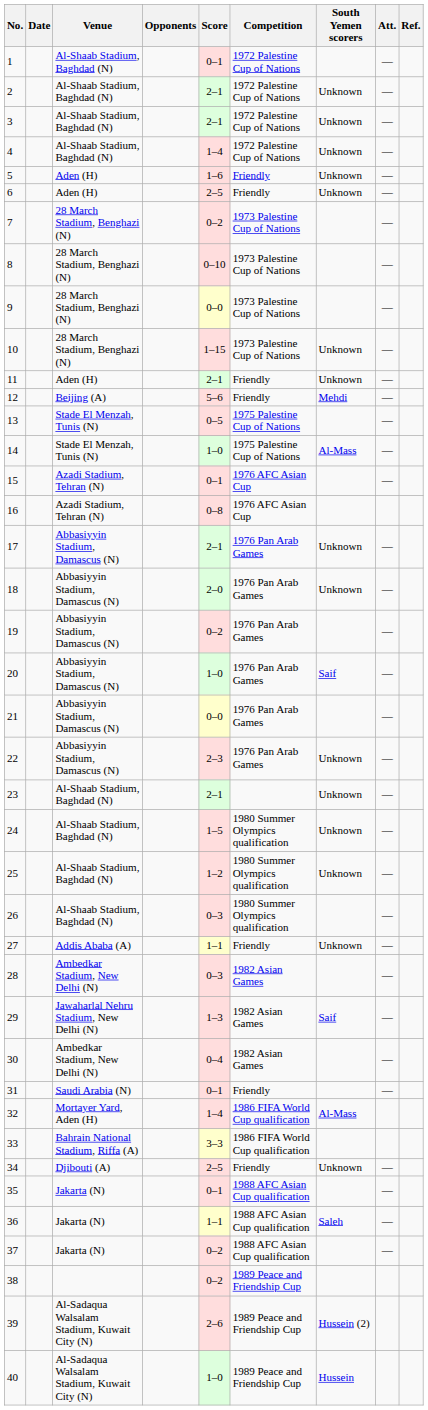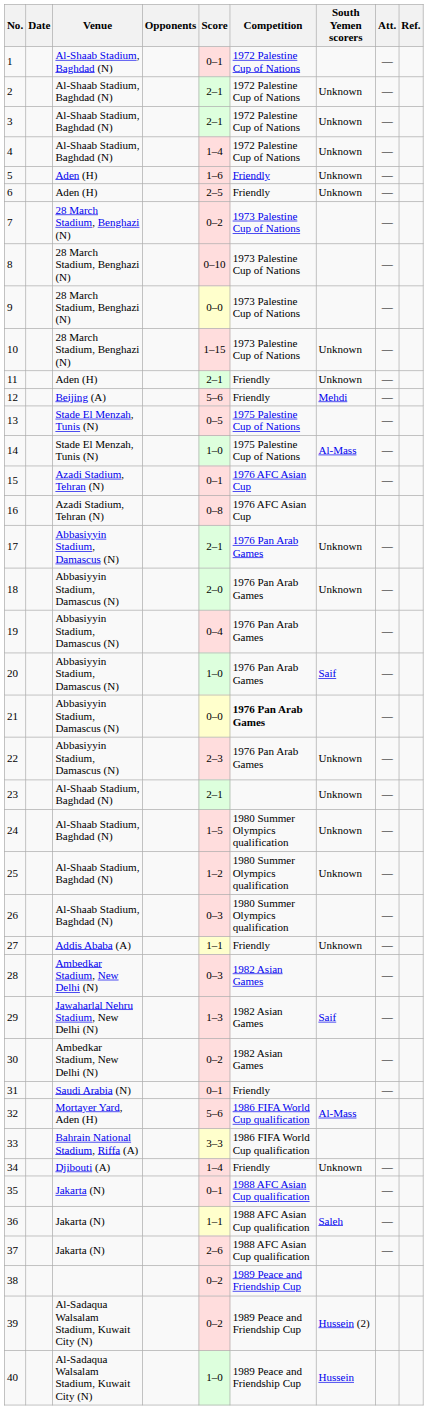 <table class="wikitable sortable">
 <tr>
 <th>No.</th>
 <th>Date</th>
 <th>Venue</th>
 <th>Opponents</th>
 <th>Score</th>
 <th>Competition</th>
 <th class=unsortable>South Yemen scorers</th>
 <th>Att.</th>
 <th class=unsortable>Ref.</th>
 </tr>
 <tr>
 <td>1</td>
 <td></td>
 <td><a href='#'>Al-Shaab Stadium</a>, <a href='#'>Baghdad</a> (N)</td>
 <td></td>
 <td align=center bgcolor=#ffdddd>0–1</td>
 <td><a href='#'>1972 Palestine Cup of Nations</a></td>
 <td></td>
 <td align=center>—</td>
 <td></td>
 </tr>
 <tr>
 <td>2</td>
 <td></td>
 <td>Al-Shaab Stadium, Baghdad (N)</td>
 <td></td>
 <td align=center bgcolor=#ddffdd>2–1</td>
 <td>1972 Palestine Cup of Nations</td>
 <td>Unknown</td>
 <td align=center>—</td>
 <td></td>
 </tr>
 <tr>
 <td>3</td>
 <td></td>
 <td>Al-Shaab Stadium, Baghdad (N)</td>
 <td></td>
 <td align=center bgcolor=#ddffdd>2–1</td>
 <td>1972 Palestine Cup of Nations</td>
 <td>Unknown</td>
 <td align=center>—</td>
 <td></td>
 </tr>
 <tr>
 <td>4</td>
 <td></td>
 <td>Al-Shaab Stadium, Baghdad (N)</td>
 <td></td>
 <td align=center bgcolor=#ffdddd>1–4</td>
 <td>1972 Palestine Cup of Nations</td>
 <td>Unknown</td>
 <td align=center>—</td>
 <td></td>
 </tr>
 <tr>
 <td>5</td>
 <td></td>
 <td><a href='#'>Aden</a> (H)</td>
 <td></td>
 <td align=center bgcolor=#ffdddd>1–6</td>
 <td><a href='#'>Friendly</a></td>
 <td>Unknown</td>
 <td align=center>—</td>
 <td></td>
 </tr>
 <tr>
 <td>6</td>
 <td></td>
 <td>Aden (H)</td>
 <td></td>
 <td align=center bgcolor=#ffdddd>2–5</td>
 <td>Friendly</td>
 <td>Unknown</td>
 <td align=center>—</td>
 <td></td>
 </tr>
 <tr>
 <td>7</td>
 <td></td>
 <td><a href='#'>28 March Stadium</a>, <a href='#'>Benghazi</a> (N)</td>
 <td></td>
 <td align=center bgcolor=#ffdddd>0–2</td>
 <td><a href='#'>1973 Palestine Cup of Nations</a></td>
 <td></td>
 <td align=center>—</td>
 <td></td>
 </tr>
 <tr>
 <td>8</td>
 <td></td>
 <td>28 March Stadium, Benghazi (N)</td>
 <td></td>
 <td align=center bgcolor=#ffdddd>0–10</td>
 <td>1973 Palestine Cup of Nations</td>
 <td></td>
 <td align=center>—</td>
 <td></td>
 </tr>
 <tr>
 <td>9</td>
 <td></td>
 <td>28 March Stadium, Benghazi (N)</td>
 <td></td>
 <td align=center bgcolor=#ffffcc>0–0</td>
 <td>1973 Palestine Cup of Nations</td>
 <td></td>
 <td align=center>—</td>
 <td></td>
 </tr>
 <tr>
 <td>10</td>
 <td></td>
 <td>28 March Stadium, Benghazi (N)</td>
 <td></td>
 <td align=center bgcolor=#ffdddd>1–15</td>
 <td>1973 Palestine Cup of Nations</td>
 <td>Unknown</td>
 <td align=center>—</td>
 <td></td>
 </tr>
 <tr>
 <td>11</td>
 <td></td>
 <td>Aden (H)</td>
 <td></td>
 <td align=center bgcolor=#ddffdd>2–1</td>
 <td>Friendly</td>
 <td>Unknown</td>
 <td align=center>—</td>
 <td></td>
 </tr>
 <tr>
 <td>12</td>
 <td></td>
 <td><a href='#'>Beijing</a> (A)</td>
 <td></td>
 <td align=center bgcolor=#ffdddd>5–6</td>
 <td>Friendly</td>
 <td><a href='#'>Mehdi</a></td>
 <td align=center>—</td>
 <td></td>
 </tr>
 <tr>
 <td>13</td>
 <td></td>
 <td><a href='#'>Stade El Menzah</a>, <a href='#'>Tunis</a> (N)</td>
 <td></td>
 <td align=center bgcolor=#ffdddd>0–5</td>
 <td><a href='#'>1975 Palestine Cup of Nations</a></td>
 <td></td>
 <td align=center>—</td>
 <td></td>
 </tr>
 <tr>
 <td>14</td>
 <td></td>
 <td>Stade El Menzah, Tunis (N)</td>
 <td></td>
 <td align=center bgcolor=#ddffdd>1–0</td>
 <td>1975 Palestine Cup of Nations</td>
 <td><a href='#'>Al-Mass</a></td>
 <td align=center>—</td>
 <td></td>
 </tr>
 <tr>
 <td>15</td>
 <td></td>
 <td><a href='#'>Azadi Stadium</a>, <a href='#'>Tehran</a> (N)</td>
 <td></td>
 <td align=center bgcolor=#ffdddd>0–1</td>
 <td><a href='#'>1976 AFC Asian Cup</a></td>
 <td></td>
 <td align=center>—</td>
 <td></td>
 </tr>
 <tr>
 <td>16</td>
 <td></td>
 <td>Azadi Stadium, Tehran (N)</td>
 <td></td>
 <td align=center bgcolor=#ffdddd>0–8</td>
 <td>1976 AFC Asian Cup</td>
 <td></td>
 <td align=center></td>
 <td></td>
 </tr>
 <tr>
 <td>17</td>
 <td></td>
 <td><a href='#'>Abbasiyyin Stadium</a>, <a href='#'>Damascus</a> (N)</td>
 <td></td>
 <td align=center bgcolor=#ddffdd>2–1</td>
 <td><a href='#'>1976 Pan Arab Games</a></td>
 <td>Unknown</td>
 <td align=center>—</td>
 <td></td>
 </tr>
 <tr>
 <td>18</td>
 <td></td>
 <td>Abbasiyyin Stadium, Damascus (N)</td>
 <td></td>
 <td align=center bgcolor=#ddffdd>2–0</td>
 <td>1976 Pan Arab Games</td>
 <td>Unknown</td>
 <td align=center>—</td>
 <td></td>
 </tr>
 <tr>
 <td>19</td>
 <td></td>
 <td>Abbasiyyin Stadium, Damascus (N)</td>
 <td></td>
-<td align=center bgcolor=#ffdddd>0–2</td>
+<td align=center bgcolor=#ffdddd>0–4</td>
 <td>1976 Pan Arab Games</td>
 <td></td>
 <td align=center>—</td>
 <td></td>
 </tr>
 <tr>
 <td>20</td>
 <td></td>
 <td>Abbasiyyin Stadium, Damascus (N)</td>
 <td></td>
 <td align=center bgcolor=#ddffdd>1–0</td>
 <td>1976 Pan Arab Games</td>
 <td><a href='#'>Saif</a></td>
 <td align=center>—</td>
 <td></td>
 </tr>
 <tr>
 <td>21</td>
 <td></td>
 <td>Abbasiyyin Stadium, Damascus (N)</td>
 <td></td>
 <td align=center bgcolor=#ffffcc>0–0</td>
-<td>1976 Pan Arab Games</td>
+<td><strong>1976 Pan Arab Games</strong></td>
 <td></td>
 <td align=center>—</td>
 <td></td>
 </tr>
 <tr>
 <td>22</td>
 <td></td>
 <td>Abbasiyyin Stadium, Damascus (N)</td>
 <td></td>
 <td align=center bgcolor=#ffdddd>2–3</td>
 <td>1976 Pan Arab Games</td>
 <td>Unknown</td>
 <td align=center>—</td>
 <td></td>
 </tr>
 <tr>
 <td>23</td>
 <td></td>
 <td>Al-Shaab Stadium, Baghdad (N)</td>
 <td></td>
 <td align=center bgcolor=#ddffdd>2–1</td>
 <td></td>
 <td>Unknown</td>
 <td align=center>—</td>
 <td></td>
 </tr>
 <tr>
 <td>24</td>
 <td></td>
 <td>Al-Shaab Stadium, Baghdad (N)</td>
 <td></td>
 <td align=center bgcolor=#ffdddd>1–5</td>
 <td>1980 Summer Olympics qualification</td>
 <td>Unknown</td>
 <td align=center>—</td>
 <td></td>
 </tr>
 <tr>
 <td>25</td>
 <td></td>
 <td>Al-Shaab Stadium, Baghdad (N)</td>
 <td></td>
 <td align=center bgcolor=#ffdddd>1–2</td>
 <td>1980 Summer Olympics qualification</td>
 <td>Unknown</td>
 <td align=center>—</td>
 <td></td>
 </tr>
 <tr>
 <td>26</td>
 <td></td>
 <td>Al-Shaab Stadium, Baghdad (N)</td>
 <td></td>
 <td align=center bgcolor=#ffdddd>0–3</td>
 <td>1980 Summer Olympics qualification</td>
 <td></td>
 <td align=center>—</td>
 <td></td>
 </tr>
 <tr>
 <td>27</td>
 <td></td>
 <td><a href='#'>Addis Ababa</a> (A)</td>
 <td></td>
 <td align=center bgcolor=#ffffcc>1–1</td>
 <td>Friendly</td>
 <td>Unknown</td>
 <td align=center>—</td>
 <td></td>
 </tr>
 <tr>
 <td>28</td>
 <td></td>
 <td><a href='#'>Ambedkar Stadium</a>, <a href='#'>New Delhi</a> (N)</td>
 <td></td>
 <td align=center bgcolor=#ffdddd>0–3</td>
 <td><a href='#'>1982 Asian Games</a></td>
 <td></td>
 <td align=center>—</td>
 <td></td>
 </tr>
 <tr>
 <td>29</td>
 <td></td>
 <td><a href='#'>Jawaharlal Nehru Stadium</a>, New Delhi (N)</td>
 <td></td>
 <td align=center bgcolor=#ffdddd>1–3</td>
 <td>1982 Asian Games</td>
 <td><a href='#'>Saif</a></td>
 <td align=center>—</td>
 <td></td>
 </tr>
 <tr>
 <td>30</td>
 <td></td>
 <td>Ambedkar Stadium, New Delhi (N)</td>
 <td></td>
-<td align=center bgcolor=#ffdddd>0–4</td>
+<td align=center bgcolor=#ffdddd>0–2</td>
 <td>1982 Asian Games</td>
 <td></td>
 <td align=center>—</td>
 <td></td>
 </tr>
 <tr>
 <td>31</td>
 <td></td>
 <td><a href='#'>Saudi Arabia</a> (N)</td>
 <td></td>
 <td align=center bgcolor=#ffdddd>0–1</td>
 <td>Friendly</td>
 <td></td>
 <td align=center>—</td>
 <td></td>
 </tr>
 <tr>
 <td>32</td>
 <td></td>
 <td><a href='#'>Mortayer Yard</a>, Aden (H)</td>
 <td></td>
-<td align=center bgcolor=#ffdddd>1–4</td>
+<td align=center bgcolor=#ffdddd>5–6</td>
 <td><a href='#'>1986 FIFA World Cup qualification</a></td>
 <td><a href='#'>Al-Mass</a></td>
 <td align=center></td>
 <td></td>
 </tr>
 <tr>
 <td>33</td>
 <td></td>
 <td><a href='#'>Bahrain National Stadium</a>, <a href='#'>Riffa</a> (A)</td>
 <td></td>
 <td align=center bgcolor=#ffffcc>3–3</td>
 <td>1986 FIFA World Cup qualification</td>
 <td></td>
 <td align=center></td>
 <td></td>
 </tr>
 <tr>
 <td>34</td>
 <td></td>
 <td><a href='#'>Djibouti</a> (A)</td>
 <td></td>
-<td align=center bgcolor=#ffdddd>2–5</td>
+<td align=center bgcolor=#ffdddd>1–4</td>
 <td>Friendly</td>
 <td>Unknown</td>
 <td align=center>—</td>
 <td></td>
 </tr>
 <tr>
 <td>35</td>
 <td></td>
 <td><a href='#'>Jakarta</a> (N)</td>
 <td></td>
 <td align=center bgcolor=#ffdddd>0–1</td>
 <td><a href='#'>1988 AFC Asian Cup qualification</a></td>
 <td></td>
 <td align=center>—</td>
 <td></td>
 </tr>
 <tr>
 <td>36</td>
 <td></td>
 <td>Jakarta (N)</td>
 <td></td>
 <td align=center bgcolor=#ffffcc>1–1</td>
 <td>1988 AFC Asian Cup qualification</td>
 <td><a href='#'>Saleh</a></td>
 <td align=center>—</td>
 <td></td>
 </tr>
 <tr>
 <td>37</td>
 <td></td>
 <td>Jakarta (N)</td>
 <td></td>
-<td align=center bgcolor=#ffdddd>0–2</td>
+<td align=center bgcolor=#ffdddd>2–6</td>
 <td>1988 AFC Asian Cup qualification</td>
 <td></td>
 <td align=center>—</td>
 <td></td>
 </tr>
 <tr>
 <td>38</td>
 <td></td>
 <td></td>
 <td></td>
 <td align=center bgcolor=#ffdddd>0–2</td>
 <td><a href='#'>1989 Peace and Friendship Cup</a></td>
 <td></td>
 <td align=center></td>
 <td></td>
 </tr>
 <tr>
 <td>39</td>
 <td></td>
 <td>Al-Sadaqua Walsalam Stadium, Kuwait City (N)</td>
 <td></td>
-<td align=center bgcolor=#ffdddd>2–6</td>
+<td align=center bgcolor=#ffdddd>0–2</td>
 <td>1989 Peace and Friendship Cup</td>
 <td><a href='#'>Hussein</a> (2)</td>
 <td align=center></td>
 <td></td>
 </tr>
 <tr>
 <td>40</td>
 <td></td>
 <td>Al-Sadaqua Walsalam Stadium, Kuwait City (N)</td>
 <td></td>
 <td align=center bgcolor=#ddffdd>1–0</td>
 <td>1989 Peace and Friendship Cup</td>
 <td><a href='#'>Hussein</a></td>
 <td align=center></td>
 <td></td>
 </tr>
 </table>
